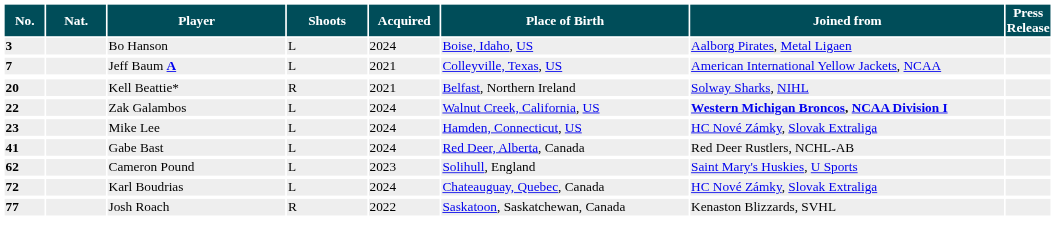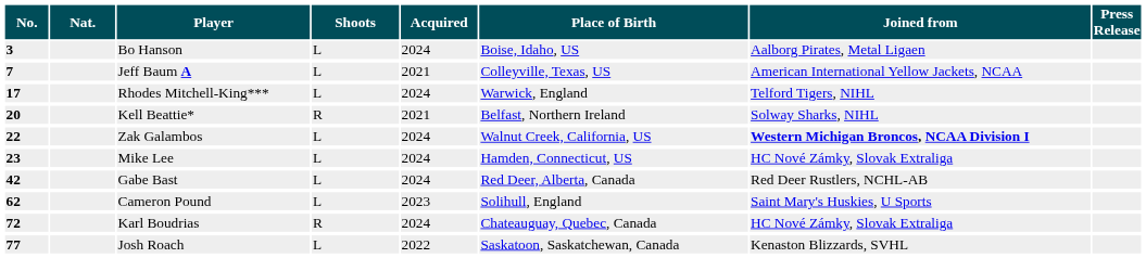 <table>
 <tr style="background:#004d59; color:white;">
 <th width=4%>No.</th>
 <th width=6%>Nat.</th>
 <th width=18%>Player</th>
 <th width=8%>Shoots</th>
 <th width=7%>Acquired</th>
 <th width=25%>Place of Birth</th>
 <th width=32%>Joined from</th>
 <th width=10%>Press Release</th>
 </tr>
 <tr style="background:#eee;">
 <td><strong>3</strong></td>
 <td></td>
 <td style="text-align:left;">Bo Hanson</td>
 <td>L</td>
 <td>2024</td>
 <td style="text-align:left;"><a href='#'>Boise, Idaho</a>, <a href='#'>US</a></td>
 <td style="text-align:left;"><a href='#'>Aalborg Pirates</a>, <a href='#'>Metal Ligaen</a></td>
 <td></td>
 </tr>
 <tr>
 </tr>
 <tr style="background:#eee;">
 <td><strong>7</strong></td>
 <td></td>
 <td style="text-align:left;">Jeff Baum <a href='#'><strong>A</strong></a></td>
 <td>L</td>
 <td>2021</td>
 <td style="text-align:left;"><a href='#'>Colleyville, Texas</a>, <a href='#'>US</a></td>
 <td style="text-align:left;"><a href='#'>American International Yellow Jackets</a>, <a href='#'>NCAA</a></td>
 <td></td>
 </tr>
 <tr>
+</tr>
+<tr style="background:#eee;">
+<td><strong>17</strong></td>
+<td></td>
+<td style="text-align:left;">Rhodes Mitchell-King***</td>
+<td>L</td>
+<td>2024</td>
+<td style="text-align:left;"><a href='#'>Warwick</a>, England</td>
+<td style="text-align:left;"><a href='#'>Telford Tigers</a>, <a href='#'>NIHL</a></td>
+<td></td>
 </tr>
 <tr>
 </tr>
 <tr style="background:#eee;">
 <td><strong>20</strong></td>
 <td></td>
 <td style="text-align:left;">Kell Beattie*</td>
 <td>R</td>
 <td>2021</td>
 <td style="text-align:left;"><a href='#'>Belfast</a>, Northern Ireland</td>
 <td style="text-align:left;"><a href='#'>Solway Sharks</a>, <a href='#'>NIHL</a></td>
 <td></td>
 </tr>
 <tr>
 </tr>
 <tr style="background:#eee;">
 <td><strong>22</strong></td>
 <td></td>
 <td style="text-align:left;">Zak Galambos</td>
 <td>L</td>
 <td>2024</td>
 <td style="text-align:left;"><a href='#'>Walnut Creek, California</a>, <a href='#'>US</a></td>
 <td style="text-align:left;"><strong><a href='#'>Western Michigan Broncos</a>, <a href='#'>NCAA Division I</a></strong></td>
 <td></td>
 </tr>
 <tr>
 </tr>
 <tr style="background:#eee;">
 <td><strong>23</strong></td>
 <td></td>
 <td style="text-align:left;">Mike Lee</td>
 <td>L</td>
 <td>2024</td>
 <td style="text-align:left;"><a href='#'>Hamden, Connecticut</a>, <a href='#'>US</a></td>
 <td style="text-align:left;"><a href='#'>HC Nové Zámky</a>, <a href='#'>Slovak Extraliga</a></td>
 <td></td>
 </tr>
 <tr>
 </tr>
 <tr style="background:#eee;">
-<td><strong>41</strong></td>
+<td><strong>42</strong></td>
 <td></td>
 <td style="text-align:left;">Gabe Bast</td>
 <td>L</td>
 <td>2024</td>
 <td style="text-align:left;"><a href='#'>Red Deer, Alberta</a>, Canada</td>
 <td style="text-align:left;">Red Deer Rustlers, NCHL-AB</td>
 <td></td>
 </tr>
 <tr>
 </tr>
 <tr style="background:#eee;">
 <td><strong>62</strong></td>
 <td></td>
 <td style="text-align:left;">Cameron Pound</td>
 <td>L</td>
 <td>2023</td>
 <td style="text-align:left;"><a href='#'>Solihull</a>, England</td>
 <td style="text-align:left;"><a href='#'>Saint Mary's Huskies</a>, <a href='#'>U Sports</a></td>
 <td></td>
 </tr>
 <tr>
 </tr>
 <tr style="background:#eee;">
 <td><strong>72</strong></td>
 <td></td>
 <td style="text-align:left;">Karl Boudrias</td>
-<td>L</td>
+<td>R</td>
 <td>2024</td>
 <td style="text-align:left;"><a href='#'>Chateauguay, Quebec</a>, Canada</td>
 <td style="text-align:left;"><a href='#'>HC Nové Zámky</a>, <a href='#'>Slovak Extraliga</a></td>
 <td></td>
 </tr>
 <tr>
 </tr>
 <tr style="background:#eee;">
 <td><strong>77</strong></td>
 <td></td>
 <td style="text-align:left;">Josh Roach</td>
-<td>R</td>
+<td>L</td>
 <td>2022</td>
 <td style="text-align:left;"><a href='#'>Saskatoon</a>, Saskatchewan, Canada</td>
 <td style="text-align:left;">Kenaston Blizzards, SVHL</td>
 <td></td>
 </tr>
 <tr>
 </tr>
 </table>
